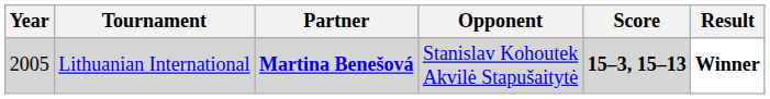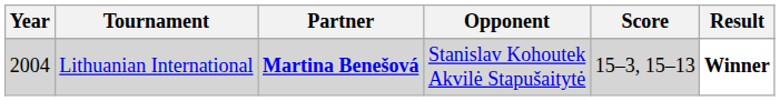 <table class="sortable wikitable" style="font-size: 90%;">
 <tr>
 <th>Year</th>
 <th>Tournament</th>
 <th>Partner</th>
 <th>Opponent</th>
 <th>Score</th>
 <th>Result</th>
 </tr>
 <tr>
 </tr>
 <tr style="background:#D5D5D5">
-<td align="center">2005</td>
+<td align="center">2004</td>
 <td align="left"><a href='#'>Lithuanian International</a></td>
 <td align="left"><strong> <a href='#'>Martina Benešová</a></strong></td>
 <td align="left"> <a href='#'>Stanislav Kohoutek</a><br> <a href='#'>Akvilė Stapušaitytė</a></td>
-<td align="left"><strong>15–3, 15–13</strong></td>
+<td align="left">15–3, 15–13</td>
 <td style="text-align:left; background:white"> <strong>Winner</strong></td>
 </tr>
 </table>
